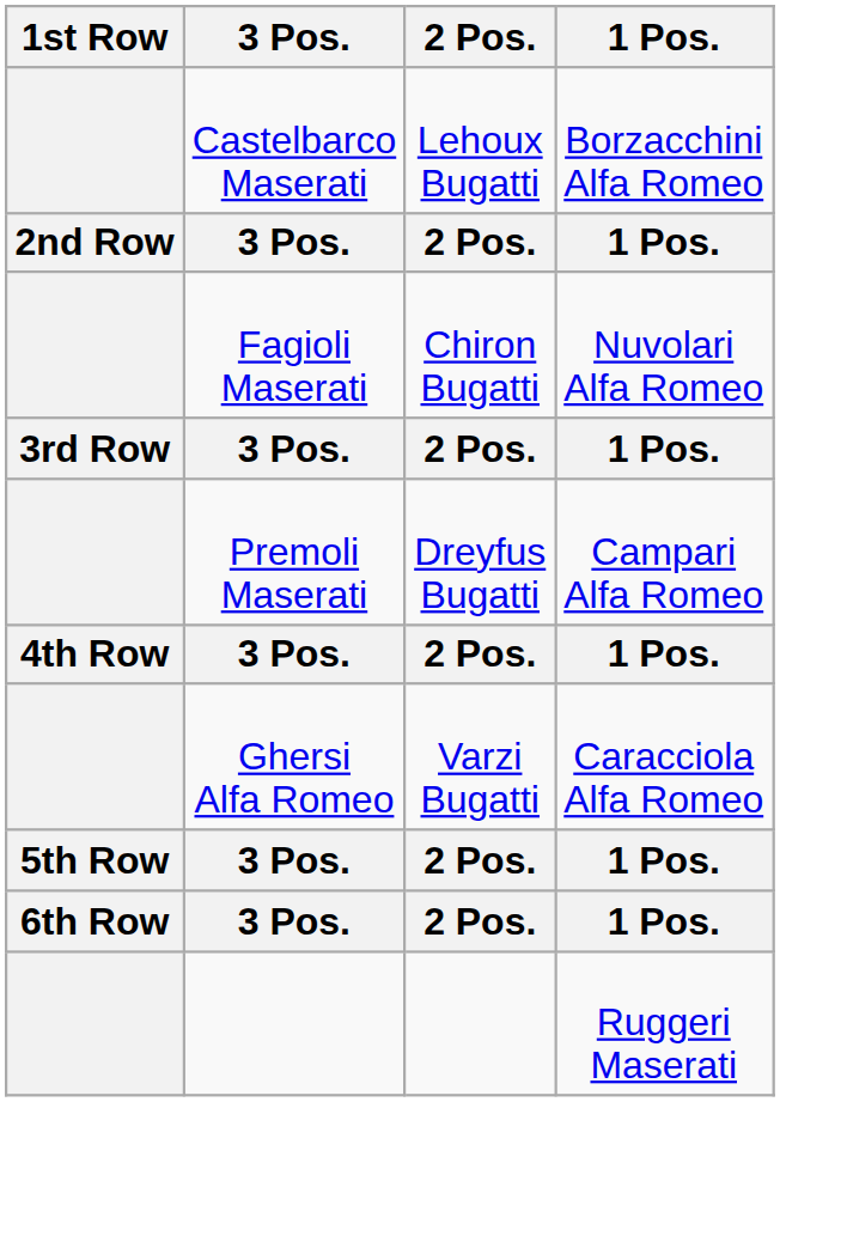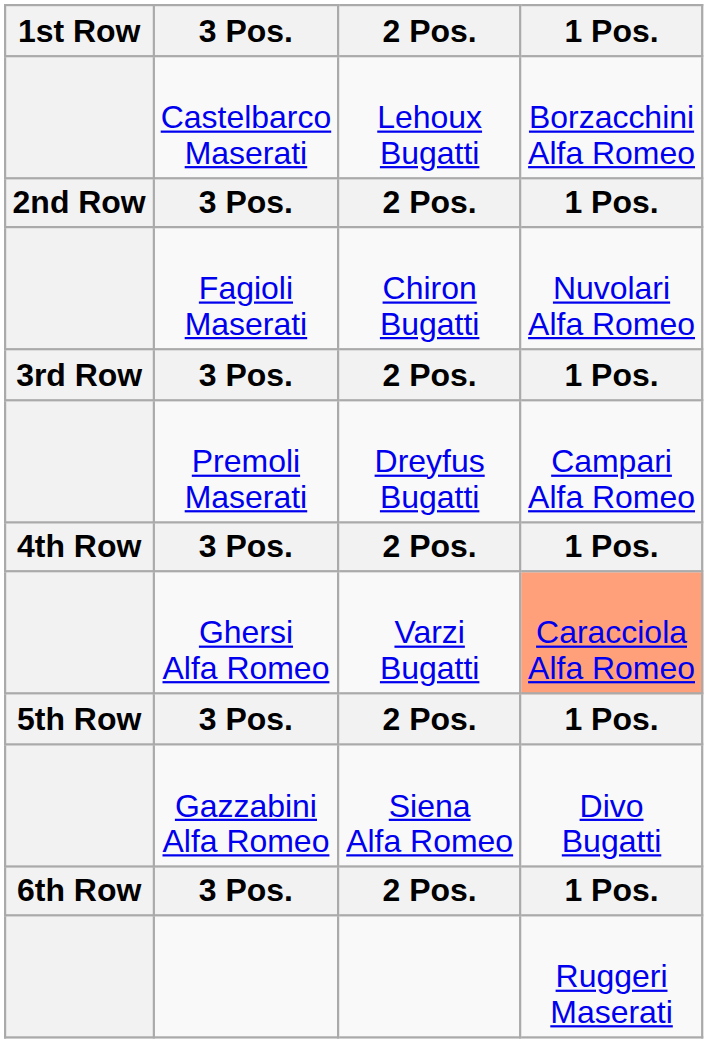 <table class="wikitable" style="font-size: 90%;">
 <tr>
 <th>1st Row</th>
 <th>3 Pos.</th>
 <th>2 Pos.</th>
 <th>1 Pos.</th>
 </tr>
 <tr align="center">
 <th></th>
 <td><br><a href='#'>Castelbarco</a><br><a href='#'>Maserati</a></td>
 <td><br><a href='#'>Lehoux</a><br><a href='#'>Bugatti</a></td>
 <td><br><a href='#'>Borzacchini</a><br><a href='#'>Alfa Romeo</a></td>
 </tr>
 <tr>
 <th>2nd Row</th>
 <th>3 Pos.</th>
 <th>2 Pos.</th>
 <th>1 Pos.</th>
 </tr>
 <tr align="center">
 <th></th>
 <td><br><a href='#'>Fagioli</a><br><a href='#'>Maserati</a></td>
 <td><br><a href='#'>Chiron</a><br><a href='#'>Bugatti</a></td>
 <td><br><a href='#'>Nuvolari</a><br><a href='#'>Alfa Romeo</a></td>
 </tr>
 <tr>
 <th>3rd Row</th>
 <th>3 Pos.</th>
 <th>2 Pos.</th>
 <th>1 Pos.</th>
 </tr>
 <tr align="center">
 <th></th>
 <td><br><a href='#'>Premoli</a><br><a href='#'>Maserati</a></td>
 <td><br><a href='#'>Dreyfus</a><br><a href='#'>Bugatti</a></td>
 <td><br><a href='#'>Campari</a><br><a href='#'>Alfa Romeo</a></td>
 </tr>
 <tr>
 <th>4th Row</th>
 <th>3 Pos.</th>
 <th>2 Pos.</th>
 <th>1 Pos.</th>
 </tr>
 <tr align="center">
 <th></th>
 <td><br><a href='#'>Ghersi</a><br><a href='#'>Alfa Romeo</a></td>
 <td><br><a href='#'>Varzi</a><br><a href='#'>Bugatti</a></td>
-<td><br><a href='#'>Caracciola</a><br><a href='#'>Alfa Romeo</a></td>
+<td style="background: lightsalmon;"><br><a href='#'>Caracciola</a><br><a href='#'>Alfa Romeo</a></td>
 </tr>
 <tr>
 <th>5th Row</th>
 <th>3 Pos.</th>
 <th>2 Pos.</th>
 <th>1 Pos.</th>
+</tr>
+<tr align="center">
+<th></th>
+<td><br><a href='#'>Gazzabini</a><br><a href='#'>Alfa Romeo</a></td>
+<td><br><a href='#'>Siena</a><br><a href='#'>Alfa Romeo</a></td>
+<td><br><a href='#'>Divo</a><br><a href='#'>Bugatti</a></td>
 </tr>
 <tr>
 <th>6th Row</th>
 <th>3 Pos.</th>
 <th>2 Pos.</th>
 <th>1 Pos.</th>
 </tr>
 <tr align="center">
 <th></th>
 <td></td>
 <td></td>
 <td><br><a href='#'>Ruggeri</a><br><a href='#'>Maserati</a></td>
 </tr>
 </table>
